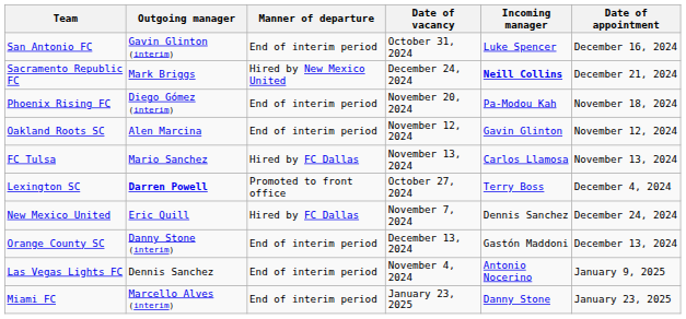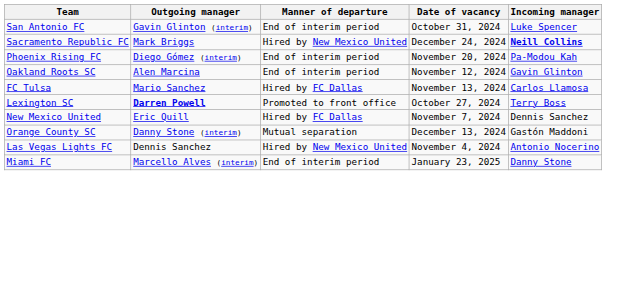 <table class="wikitable sortable">
 <tr>
 <th>Team</th>
 <th>Outgoing manager</th>
 <th>Manner of departure</th>
 <th>Date of vacancy</th>
 <th>Incoming manager</th>
-<th>Date of appointment</th>
 </tr>
 <tr>
 <td><a href='#'>San Antonio FC</a></td>
 <td> <a href='#'>Gavin Glinton</a>  <small>(<a href='#'>interim</a>)</small></td>
 <td>End of interim period</td>
 <td>October 31, 2024</td>
 <td> <a href='#'>Luke Spencer</a></td>
-<td>December 16, 2024</td>
 </tr>
 <tr>
 <td><a href='#'>Sacramento Republic FC</a></td>
 <td> <a href='#'>Mark Briggs</a></td>
 <td>Hired by  <a href='#'>New Mexico United</a></td>
 <td>December 24, 2024</td>
 <td><strong> <a href='#'>Neill Collins</a></strong></td>
-<td>December 21, 2024</td>
 </tr>
 <tr>
 <td><a href='#'>Phoenix Rising FC</a></td>
 <td> <a href='#'>Diego Gómez</a> <small>(<a href='#'>interim</a>)</small></td>
 <td>End of interim period</td>
 <td>November 20, 2024</td>
 <td> <a href='#'>Pa-Modou Kah</a></td>
-<td>November 18, 2024</td>
 </tr>
 <tr>
 <td><a href='#'>Oakland Roots SC</a></td>
 <td> <a href='#'>Alen Marcina</a></td>
 <td>End of interim period</td>
 <td>November 12, 2024</td>
 <td> <a href='#'>Gavin Glinton</a></td>
-<td>November 12, 2024</td>
 </tr>
 <tr>
 <td><a href='#'>FC Tulsa</a></td>
 <td> <a href='#'>Mario Sanchez</a></td>
 <td>Hired by  <a href='#'>FC Dallas</a></td>
 <td>November 13, 2024</td>
 <td> <a href='#'>Carlos Llamosa</a></td>
-<td>November 13, 2024</td>
 </tr>
 <tr>
 <td><a href='#'>Lexington SC</a></td>
 <td><strong> <a href='#'>Darren Powell</a></strong></td>
 <td>Promoted to front office</td>
 <td>October 27, 2024</td>
 <td> <a href='#'>Terry Boss</a></td>
-<td>December 4, 2024</td>
 </tr>
 <tr>
 <td><a href='#'>New Mexico United</a></td>
 <td> <a href='#'>Eric Quill</a></td>
 <td>Hired by  <a href='#'>FC Dallas</a></td>
 <td>November 7, 2024</td>
 <td> Dennis Sanchez</td>
-<td>December 24, 2024</td>
 </tr>
 <tr>
 <td><a href='#'>Orange County SC</a></td>
 <td> <a href='#'>Danny Stone</a> <small>(<a href='#'>interim</a>)</small></td>
-<td>End of interim period</td>
+<td>Mutual separation</td>
 <td>December 13, 2024</td>
 <td> Gastόn Maddoni</td>
-<td>December 13, 2024</td>
 </tr>
 <tr>
 <td><a href='#'>Las Vegas Lights FC</a></td>
 <td> Dennis Sanchez</td>
-<td>End of interim period</td>
+<td>Hired by  <a href='#'>New Mexico United</a></td>
 <td>November 4, 2024</td>
 <td> <a href='#'>Antonio Nocerino</a></td>
-<td>January 9, 2025</td>
 </tr>
 <tr>
 <td><a href='#'>Miami FC</a></td>
 <td> <a href='#'>Marcello Alves</a> <small>(<a href='#'>interim</a>)</small></td>
 <td>End of interim period</td>
 <td>January 23, 2025</td>
 <td> <a href='#'>Danny Stone</a></td>
-<td>January 23, 2025</td>
 </tr>
 </table>
